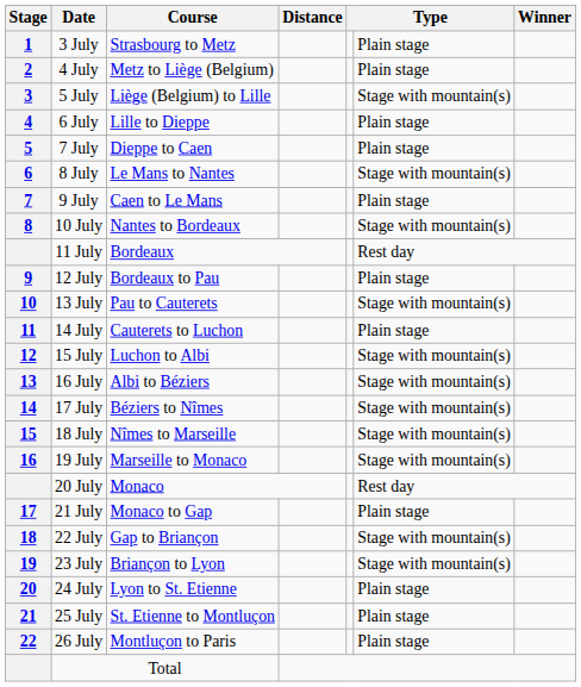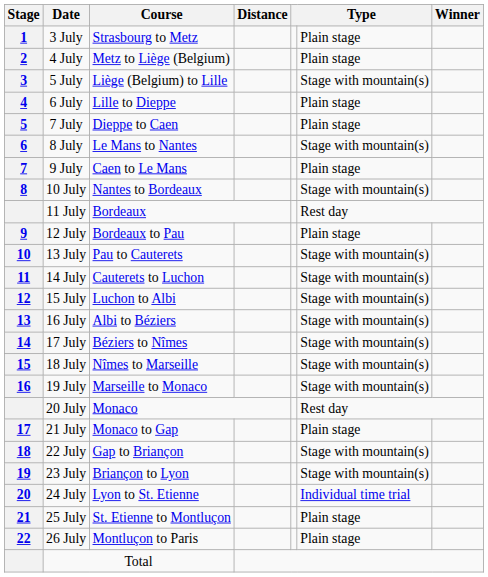 <table class="wikitable">
 <tr>
 <th scope="col">Stage</th>
 <th scope="col">Date</th>
 <th scope="col">Course</th>
 <th scope="col">Distance</th>
 <th scope="col" colspan="2">Type</th>
 <th scope="col">Winner</th>
 </tr>
 <tr>
 <th scope="row"><a href='#'>1</a></th>
 <td style="text-align:center;">3 July</td>
 <td><a href='#'>Strasbourg</a> to <a href='#'>Metz</a></td>
 <td style="text-align:center;"></td>
 <td></td>
 <td>Plain stage</td>
 <td></td>
 </tr>
 <tr>
 <th scope="row"><a href='#'>2</a></th>
 <td style="text-align:center;">4 July</td>
 <td><a href='#'>Metz</a> to <a href='#'>Liège</a> (Belgium)</td>
 <td style="text-align:center;"></td>
 <td></td>
 <td>Plain stage</td>
 <td></td>
 </tr>
 <tr>
 <th scope="row"><a href='#'>3</a></th>
 <td style="text-align:center;">5 July</td>
 <td><a href='#'>Liège</a> (Belgium) to <a href='#'>Lille</a></td>
 <td style="text-align:center;"></td>
 <td></td>
 <td>Stage with mountain(s)</td>
 <td></td>
 </tr>
 <tr>
 <th scope="row"><a href='#'>4</a></th>
 <td style="text-align:center;">6 July</td>
 <td><a href='#'>Lille</a> to <a href='#'>Dieppe</a></td>
 <td style="text-align:center;"></td>
 <td></td>
 <td>Plain stage</td>
 <td></td>
 </tr>
 <tr>
 <th scope="row"><a href='#'>5</a></th>
 <td style="text-align:center;">7 July</td>
 <td><a href='#'>Dieppe</a> to <a href='#'>Caen</a></td>
 <td style="text-align:center;"></td>
 <td></td>
 <td>Plain stage</td>
 <td></td>
 </tr>
 <tr>
 <th scope="row"><a href='#'>6</a></th>
 <td style="text-align:center;">8 July</td>
 <td><a href='#'>Le Mans</a> to <a href='#'>Nantes</a></td>
 <td style="text-align:center;"></td>
 <td></td>
 <td>Stage with mountain(s)</td>
 <td></td>
 </tr>
 <tr>
 <th scope="row"><a href='#'>7</a></th>
 <td style="text-align:center;">9 July</td>
 <td><a href='#'>Caen</a> to <a href='#'>Le Mans</a></td>
 <td style="text-align:center;"></td>
 <td></td>
 <td>Plain stage</td>
 <td></td>
 </tr>
 <tr>
 <th scope="row"><a href='#'>8</a></th>
 <td style="text-align:center;">10 July</td>
 <td><a href='#'>Nantes</a> to <a href='#'>Bordeaux</a></td>
 <td style="text-align:center;"></td>
 <td></td>
 <td>Stage with mountain(s)</td>
 <td></td>
 </tr>
 <tr>
 <th scope="row"></th>
 <td style="text-align:center;">11 July</td>
 <td colspan="2"><a href='#'>Bordeaux</a></td>
 <td></td>
 <td colspan="2">Rest day</td>
 </tr>
 <tr>
 <th scope="row"><a href='#'>9</a></th>
 <td style="text-align:center;">12 July</td>
 <td><a href='#'>Bordeaux</a> to <a href='#'>Pau</a></td>
 <td style="text-align:center;"></td>
 <td></td>
 <td>Plain stage</td>
 <td></td>
 </tr>
 <tr>
 <th scope="row"><a href='#'>10</a></th>
 <td style="text-align:center;">13 July</td>
 <td><a href='#'>Pau</a> to <a href='#'>Cauterets</a></td>
 <td style="text-align:center;"></td>
 <td></td>
 <td>Stage with mountain(s)</td>
 <td></td>
 </tr>
 <tr>
 <th scope="row"><a href='#'>11</a></th>
 <td style="text-align:center;">14 July</td>
 <td><a href='#'>Cauterets</a> to <a href='#'>Luchon</a></td>
 <td style="text-align:center;"></td>
 <td></td>
-<td>Plain stage</td>
+<td>Stage with mountain(s)</td>
 <td></td>
 </tr>
 <tr>
 <th scope="row"><a href='#'>12</a></th>
 <td style="text-align:center;">15 July</td>
 <td><a href='#'>Luchon</a> to <a href='#'>Albi</a></td>
 <td style="text-align:center;"></td>
 <td></td>
 <td>Stage with mountain(s)</td>
 <td></td>
 </tr>
 <tr>
 <th scope="row"><a href='#'>13</a></th>
 <td style="text-align:center;">16 July</td>
 <td><a href='#'>Albi</a> to <a href='#'>Béziers</a></td>
 <td style="text-align:center;"></td>
 <td></td>
 <td>Stage with mountain(s)</td>
 <td></td>
 </tr>
 <tr>
 <th scope="row"><a href='#'>14</a></th>
 <td style="text-align:center;">17 July</td>
 <td><a href='#'>Béziers</a> to <a href='#'>Nîmes</a></td>
 <td style="text-align:center;"></td>
 <td></td>
 <td>Stage with mountain(s)</td>
 <td></td>
 </tr>
 <tr>
 <th scope="row"><a href='#'>15</a></th>
 <td style="text-align:center;">18 July</td>
 <td><a href='#'>Nîmes</a> to <a href='#'>Marseille</a></td>
 <td style="text-align:center;"></td>
 <td></td>
 <td>Stage with mountain(s)</td>
 <td></td>
 </tr>
 <tr>
 <th scope="row"><a href='#'>16</a></th>
 <td style="text-align:center;">19 July</td>
 <td><a href='#'>Marseille</a> to <a href='#'>Monaco</a></td>
 <td style="text-align:center;"></td>
 <td></td>
 <td>Stage with mountain(s)</td>
 <td></td>
 </tr>
 <tr>
 <th scope="row"></th>
 <td style="text-align:center;">20 July</td>
 <td colspan="2"><a href='#'>Monaco</a></td>
 <td></td>
 <td colspan="2">Rest day</td>
 </tr>
 <tr>
 <th scope="row"><a href='#'>17</a></th>
 <td style="text-align:center;">21 July</td>
 <td><a href='#'>Monaco</a> to <a href='#'>Gap</a></td>
 <td style="text-align:center;"></td>
 <td></td>
 <td>Plain stage</td>
 <td></td>
 </tr>
 <tr>
 <th scope="row"><a href='#'>18</a></th>
 <td style="text-align:center;">22 July</td>
 <td><a href='#'>Gap</a> to <a href='#'>Briançon</a></td>
 <td style="text-align:center;"></td>
 <td></td>
 <td>Stage with mountain(s)</td>
 <td></td>
 </tr>
 <tr>
 <th scope="row"><a href='#'>19</a></th>
 <td style="text-align:center;">23 July</td>
 <td><a href='#'>Briançon</a> to <a href='#'>Lyon</a></td>
 <td style="text-align:center;"></td>
 <td></td>
 <td>Stage with mountain(s)</td>
 <td></td>
 </tr>
 <tr>
 <th scope="row"><a href='#'>20</a></th>
 <td style="text-align:center;">24 July</td>
 <td><a href='#'>Lyon</a> to <a href='#'>St. Etienne</a></td>
 <td style="text-align:center;"></td>
 <td></td>
-<td>Plain stage</td>
+<td><a href='#'>Individual time trial</a></td>
 <td></td>
 </tr>
 <tr>
 <th scope="row"><a href='#'>21</a></th>
 <td style="text-align:center;">25 July</td>
 <td><a href='#'>St. Etienne</a> to <a href='#'>Montluçon</a></td>
 <td style="text-align:center;"></td>
 <td></td>
 <td>Plain stage</td>
 <td></td>
 </tr>
 <tr>
 <th scope="row"><a href='#'>22</a></th>
 <td style="text-align:center;">26 July</td>
 <td><a href='#'>Montluçon</a> to Paris</td>
 <td style="text-align:center;"></td>
 <td></td>
 <td>Plain stage</td>
 <td></td>
 </tr>
 <tr>
 <th scope="row"></th>
 <td colspan="2" style="text-align:center">Total</td>
 <td colspan="4" style="text-align:center"></td>
 </tr>
 </table>
